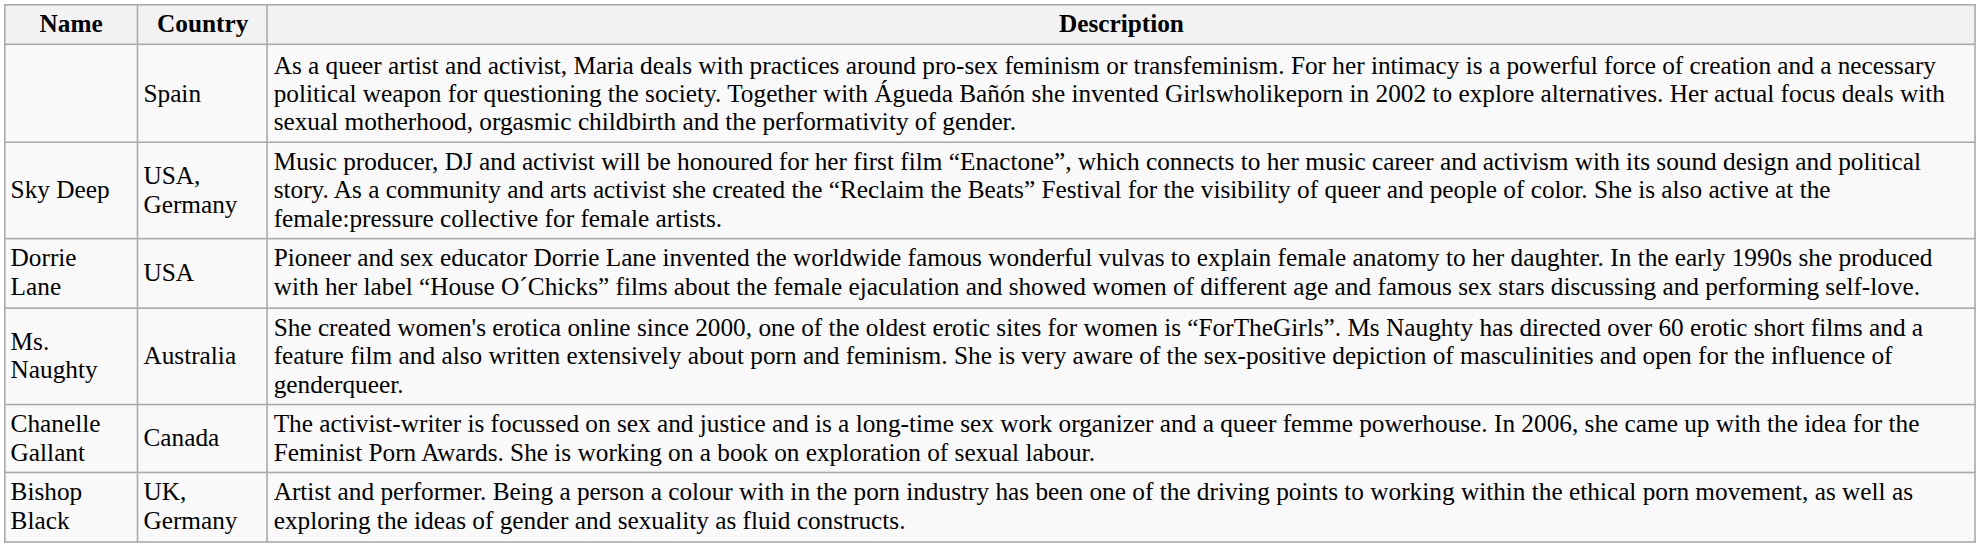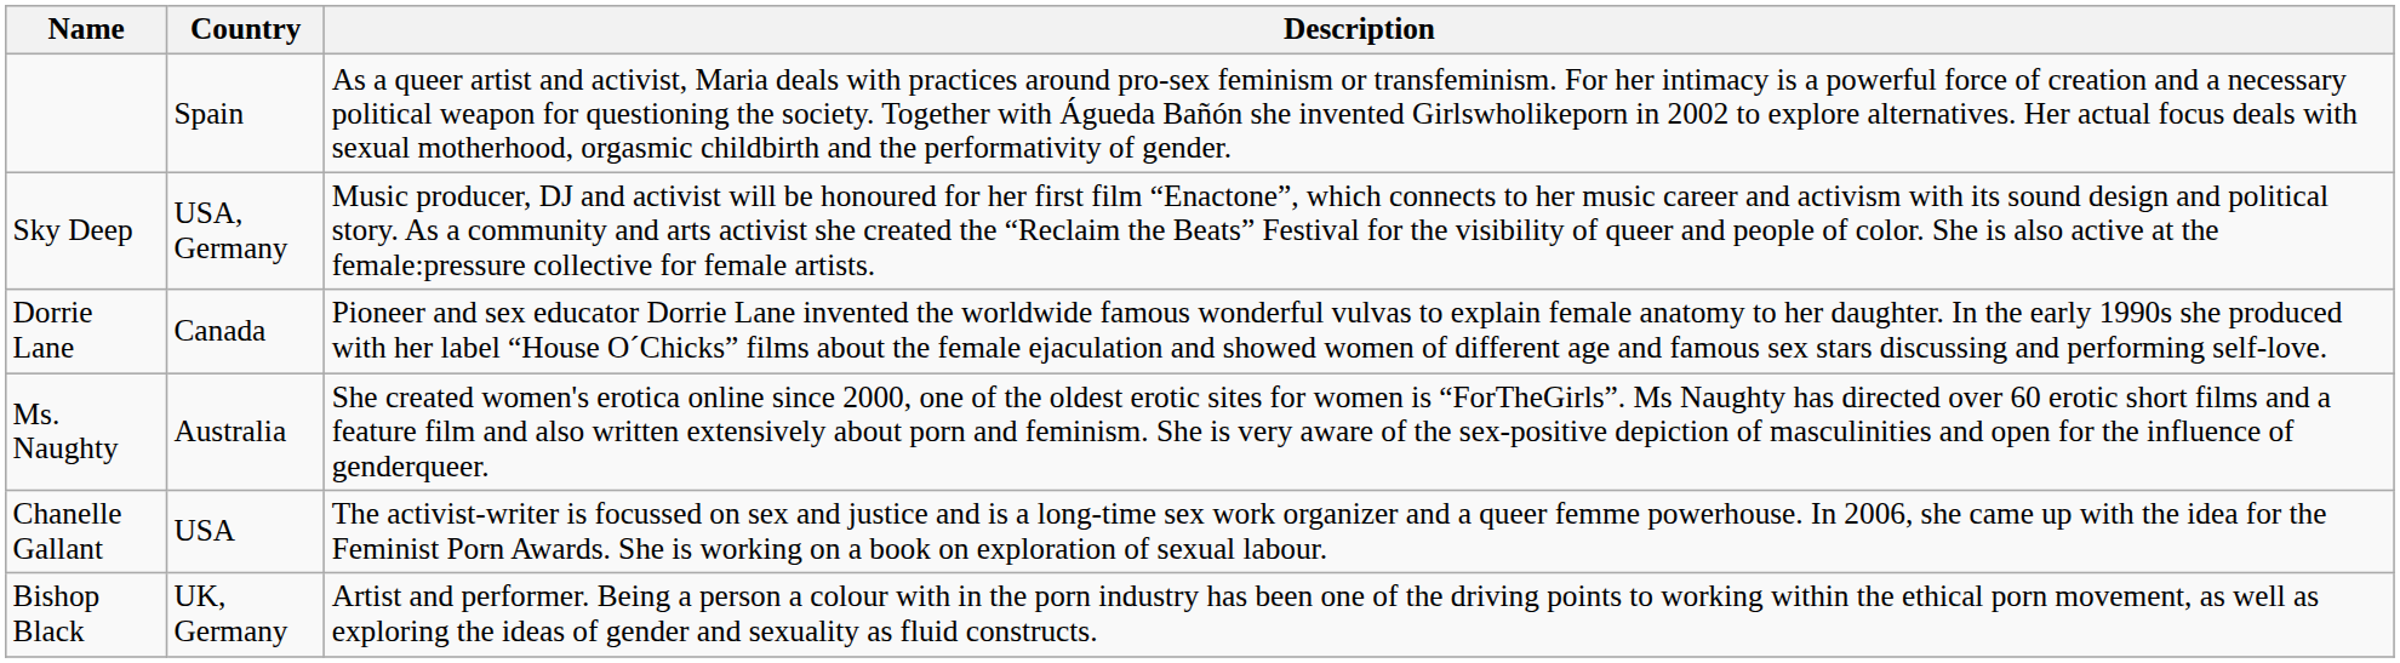 <table class="wikitable">
 <tr>
 <th>Name</th>
 <th>Country</th>
 <th>Description</th>
 </tr>
 <tr>
 <td></td>
 <td>Spain</td>
 <td>As a queer artist and activist, Maria deals with practices around pro-sex feminism or transfeminism. For her intimacy is a powerful force of creation and a necessary political weapon for questioning the society. Together with Águeda Bañón she invented Girlswholikeporn in 2002 to explore alternatives. Her actual focus deals with sexual motherhood, orgasmic childbirth and the performativity of gender.</td>
 </tr>
 <tr>
 <td>Sky Deep</td>
 <td>USA, Germany</td>
 <td>Music producer, DJ and activist will be honoured for her first film “Enactone”, which connects to her music career and activism with its sound design and political story. As a community and arts activist she created the “Reclaim the Beats” Festival for the visibility of queer and people of color. She is also active at the female:pressure collective for female artists.</td>
 </tr>
 <tr>
 <td>Dorrie Lane</td>
-<td>USA</td>
+<td>Canada</td>
 <td>Pioneer and sex educator Dorrie Lane invented the worldwide famous wonderful vulvas to explain female anatomy to her daughter. In the early 1990s she produced with her label “House O´Chicks” films about the female ejaculation and showed women of different age and famous sex stars discussing and performing self-love.</td>
 </tr>
 <tr>
 <td>Ms. Naughty</td>
 <td>Australia</td>
 <td>She created women's erotica online since 2000, one of the oldest erotic sites for women is “ForTheGirls”. Ms Naughty has directed over 60 erotic short films and a feature film and also written extensively about porn and feminism. She is very aware of the sex-positive depiction of masculinities and open for the influence of genderqueer.</td>
 </tr>
 <tr>
 <td>Chanelle Gallant</td>
-<td>Canada</td>
+<td>USA</td>
 <td>The activist-writer is focussed on sex and justice and is a long-time sex work organizer and a queer femme powerhouse. In 2006, she came up with the idea for the Feminist Porn Awards. She is working on a book on exploration of sexual labour.</td>
 </tr>
 <tr>
 <td>Bishop Black</td>
 <td>UK, Germany</td>
 <td>Artist and performer. Being a person a colour with in the porn industry has been one of the driving points to working within the ethical porn movement, as well as exploring the ideas of gender and sexuality as fluid constructs.</td>
 </tr>
 </table>
